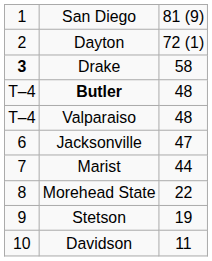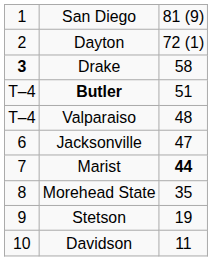 <table class="wikitable">
 <tr align="center">
 </tr>
 <tr align="center">
 <td>1</td>
 <td>San Diego</td>
 <td>81 (9)</td>
 </tr>
 <tr align="center">
 <td>2</td>
 <td>Dayton</td>
 <td>72 (1)</td>
 </tr>
 <tr align="center">
 <td><strong>3</strong></td>
 <td>Drake</td>
 <td>58</td>
 </tr>
 <tr align="center">
 <td>T–4</td>
 <td><strong>Butler</strong></td>
-<td>48</td>
+<td>51</td>
 </tr>
 <tr align="center">
 <td>T–4</td>
 <td>Valparaiso</td>
 <td>48</td>
 </tr>
 <tr align="center">
 <td>6</td>
 <td>Jacksonville</td>
 <td>47</td>
 </tr>
 <tr align="center">
 <td>7</td>
 <td>Marist</td>
-<td>44</td>
+<td><strong>44</strong></td>
 </tr>
 <tr align="center">
 <td>8</td>
 <td>Morehead State</td>
-<td>22</td>
+<td>35</td>
 </tr>
 <tr align="center">
 <td>9</td>
 <td>Stetson</td>
 <td>19</td>
 </tr>
 <tr align="center">
 <td>10</td>
 <td>Davidson</td>
 <td>11</td>
 </tr>
 </table>
